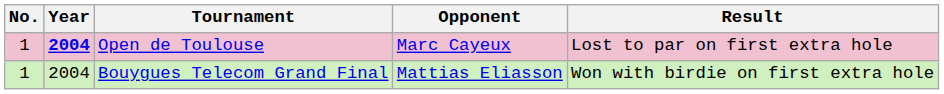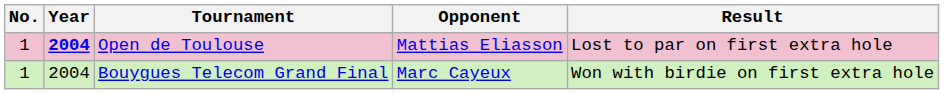 <table class="wikitable" style="font-size:95%;">
 <tr>
 <th>No.</th>
 <th>Year</th>
 <th>Tournament</th>
 <th>Opponent</th>
 <th>Result</th>
 </tr>
 <tr style="background:#F2C1D1;">
 <td align=center>1</td>
 <td><strong><a href='#'>2004</a></strong></td>
 <td><a href='#'>Open de Toulouse</a></td>
-<td> <a href='#'>Marc Cayeux</a></td>
+<td> <a href='#'>Mattias Eliasson</a></td>
 <td>Lost to par on first extra hole</td>
 </tr>
 <tr style="background:#D0F0C0;">
 <td align=center>1</td>
 <td>2004</td>
 <td><a href='#'>Bouygues Telecom Grand Final</a></td>
-<td> <a href='#'>Mattias Eliasson</a></td>
+<td> <a href='#'>Marc Cayeux</a></td>
 <td>Won with birdie on first extra hole</td>
 </tr>
 </table>
